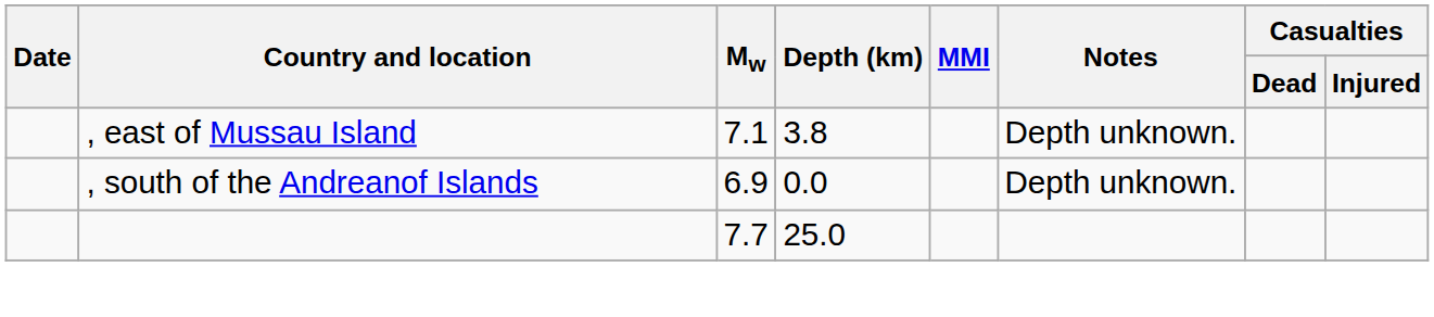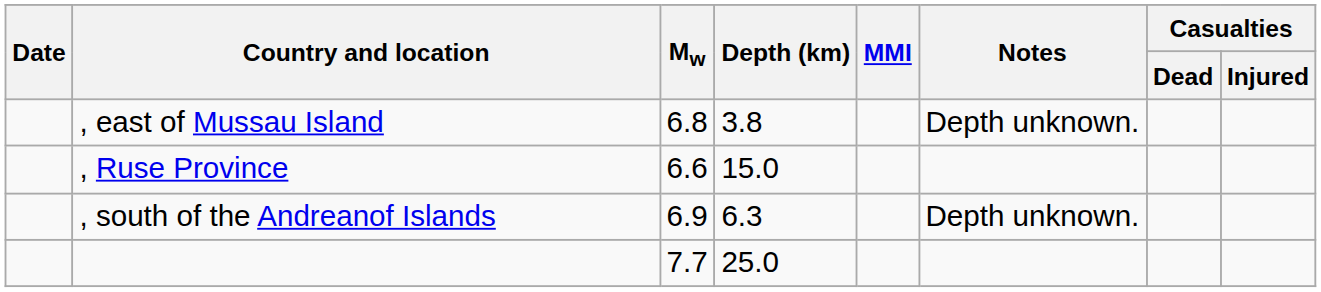 <table class="wikitable sortable sort-under" style="border:1px black; margin-left:1em;">
 <tr>
 <th rowspan="2"><small>Date</small></th>
 <th rowspan="2" style="width: 310px"><small>Country and location</small></th>
 <th rowspan="2"><small>M<sub>w</sub></small></th>
 <th rowspan="2"><small>Depth (km)</small></th>
 <th rowspan="2"><small><a href='#'>MMI</a></small></th>
 <th rowspan="2" class="unsortable"><small>Notes</small></th>
 <th colspan="2"><small>Casualties</small></th>
 </tr>
 <tr>
 <th><small>Dead</small></th>
 <th><small>Injured</small></th>
 </tr>
 <tr>
 <td></td>
 <td>, east of <a href='#'>Mussau Island</a></td>
-<td>7.1</td>
+<td>6.8</td>
 <td>3.8</td>
 <td></td>
 <td>Depth unknown.</td>
 <td></td>
 <td></td>
 </tr>
 <tr>
 <td></td>
+<td>, <a href='#'>Ruse Province</a></td>
+<td>6.6</td>
+<td>15.0</td>
+<td></td>
+<td></td>
+<td></td>
+<td></td>
+</tr>
+<tr>
+<td></td>
 <td>, south of the <a href='#'>Andreanof Islands</a></td>
 <td>6.9</td>
-<td>0.0</td>
+<td>6.3</td>
 <td></td>
 <td>Depth unknown.</td>
 <td></td>
 <td></td>
 </tr>
 <tr>
 <td></td>
 <td></td>
 <td>7.7</td>
 <td>25.0</td>
 <td></td>
 <td></td>
 <td></td>
 <td></td>
 </tr>
 </table>
